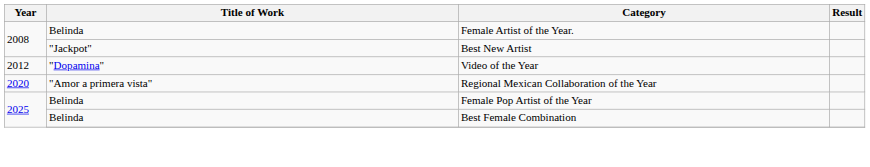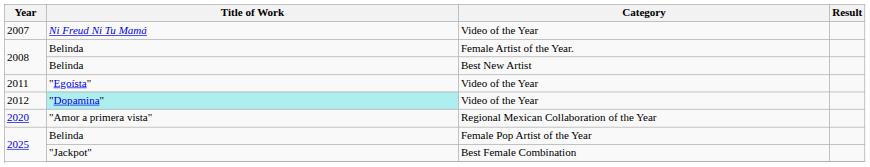 <table class="wikitable" style="table-layout: fixed;">
 <tr>
 <th style="width:5%;">Year</th>
 <th style="width:50%;">Title of Work</th>
 <th style="width:50%;">Category</th>
 <th style="width:10%;">Result</th>
 </tr>
 <tr>
+<td>2007</td>
+<td><em><a href='#'>Ni Freud Ni Tu Mamá</a></em></td>
+<td>Video of the Year</td>
+<td></td>
+</tr>
+<tr>
 <td rowspan=2>2008</td>
 <td>Belinda</td>
 <td>Female Artist of the Year.</td>
 <td></td>
 </tr>
 <tr>
-<td>"Jackpot" </td>
+<td>Belinda</td>
 <td>Best New Artist</td>
 <td></td>
 </tr>
 <tr>
+<td>2011</td>
+<td>"<a href='#'>Egoísta</a>"</td>
+<td>Video of the Year</td>
+<td></td>
+</tr>
+<tr>
 <td>2012</td>
-<td>"<a href='#'>Dopamina</a>"</td>
+<td style="background: paleturquoise;">"<a href='#'>Dopamina</a>"</td>
 <td>Video of the Year</td>
 <td></td>
 </tr>
 <tr>
 <td><a href='#'>2020</a></td>
 <td>"Amor a primera vista" </td>
 <td>Regional Mexican Collaboration of the Year</td>
 <td></td>
 </tr>
 <tr>
 <td rowspan="3"><a href='#'>2025</a></td>
 <td>Belinda</td>
 <td>Female Pop Artist of the Year</td>
 <td></td>
 </tr>
 <tr>
-<td>Belinda</td>
+<td>"Jackpot" </td>
 <td>Best Female Combination</td>
 <td></td>
 </tr>
 <tr>
 </tr>
 </table>
